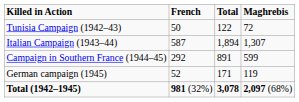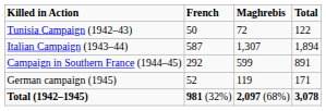 <table class="wikitable">
 <tr align="wrap">
 <td><strong>Killed in Action</strong></td>
 <td><strong>French</strong></td>
+<td><strong>Maghrebis </strong></td>
 <td><strong>Total</strong></td>
-<td><strong>Maghrebis </strong></td>
 </tr>
 <tr>
 <td><a href='#'>Tunisia Campaign</a> (1942–43)</td>
 <td>50</td>
+<td>72</td>
 <td>122</td>
-<td>72</td>
 </tr>
 <tr>
 <td><a href='#'>Italian Campaign</a> (1943–44)</td>
 <td>587</td>
+<td>1,307</td>
 <td>1,894</td>
-<td>1,307</td>
 </tr>
 <tr>
 <td><a href='#'>Campaign in Southern France</a> (1944–45)</td>
 <td>292</td>
+<td>599</td>
 <td>891</td>
-<td>599</td>
 </tr>
 <tr>
 <td>German campaign (1945)</td>
 <td>52</td>
+<td>119</td>
 <td>171</td>
-<td>119</td>
 </tr>
 <tr>
 <td><strong>Total (1942–1945)</strong></td>
 <td><strong>981</strong> (32%)</td>
+<td><strong>2,097</strong> (68%)</td>
 <td><strong>3,078</strong></td>
-<td><strong>2,097</strong> (68%)</td>
 </tr>
 </table>
